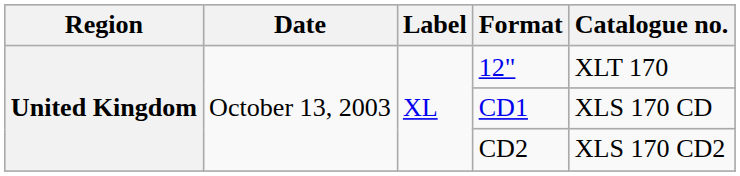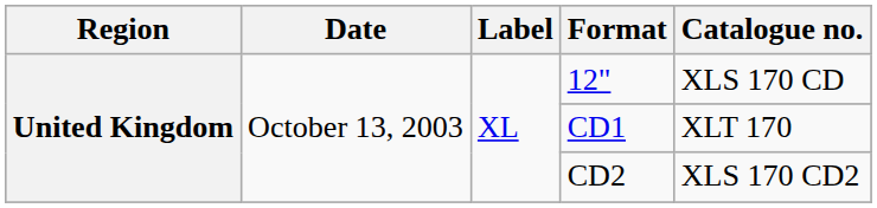 <table class="wikitable plainrowheaders">
 <tr>
 <th scope="col">Region</th>
 <th scope="col">Date</th>
 <th scope="col">Label</th>
 <th scope="col">Format</th>
 <th scope="col">Catalogue no.</th>
 </tr>
 <tr>
 <th scope="row" rowspan="3">United Kingdom</th>
 <td rowspan="3">October 13, 2003</td>
 <td rowspan="3"><a href='#'>XL</a></td>
 <td><a href='#'>12"</a></td>
-<td>XLT 170</td>
+<td>XLS 170 CD</td>
 </tr>
 <tr>
 <td><a href='#'>CD1</a></td>
-<td>XLS 170 CD</td>
+<td>XLT 170</td>
 </tr>
 <tr>
 <td>CD2</td>
 <td>XLS 170 CD2</td>
 </tr>
 </table>
